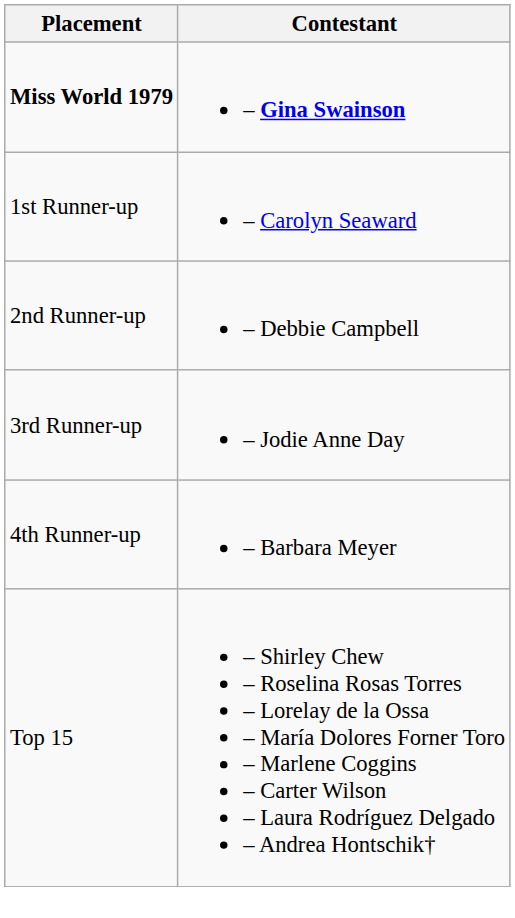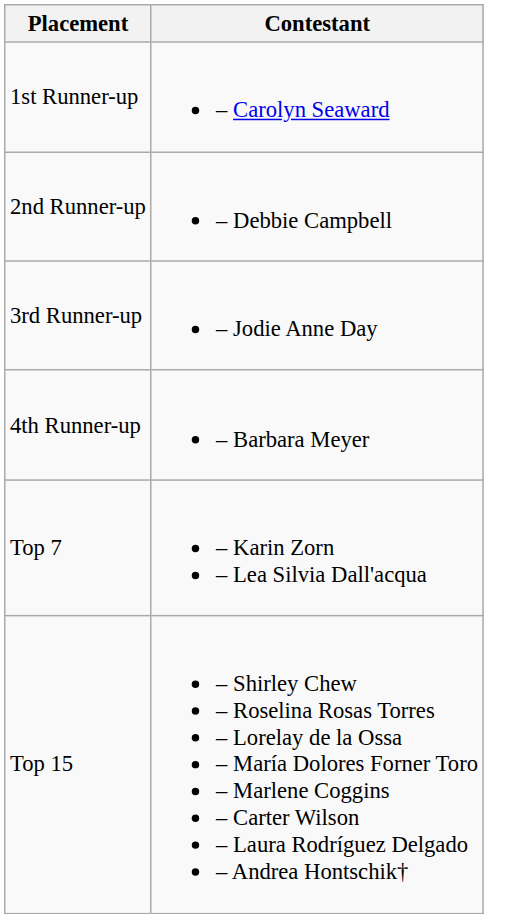 <table class="wikitable sortable" style="font-size:95%;">
 <tr>
 <th>Placement</th>
 <th>Contestant</th>
-</tr>
-<tr>
-<td><strong>Miss World 1979</strong></td>
-<td><br><ul><li><strong></strong> – <strong><a href='#'>Gina Swainson</a></strong></li></ul></td>
 </tr>
 <tr>
 <td>1st Runner-up</td>
 <td><br><ul><li> – <a href='#'>Carolyn Seaward</a></li></ul></td>
 </tr>
 <tr>
 <td>2nd Runner-up</td>
 <td><br><ul><li> – Debbie Campbell</li></ul></td>
 </tr>
 <tr>
 <td>3rd Runner-up</td>
 <td><br><ul><li> – Jodie Anne Day</li></ul></td>
 </tr>
 <tr>
 <td>4th Runner-up</td>
 <td><br><ul><li> – Barbara Meyer</li></ul></td>
 </tr>
 <tr>
+<td>Top 7</td>
+<td><br><ul><li> – Karin Zorn</li><li> – Lea Silvia Dall'acqua</li></ul></td>
+</tr>
+<tr>
 <td>Top 15</td>
 <td><br><ul><li> – Shirley Chew</li><li> – Roselina Rosas Torres</li><li> – Lorelay de la Ossa</li><li> – María Dolores Forner Toro</li><li> – Marlene Coggins</li><li> – Carter Wilson</li><li> – Laura Rodríguez Delgado</li><li> – Andrea Hontschik†</li></ul></td>
 </tr>
 </table>
